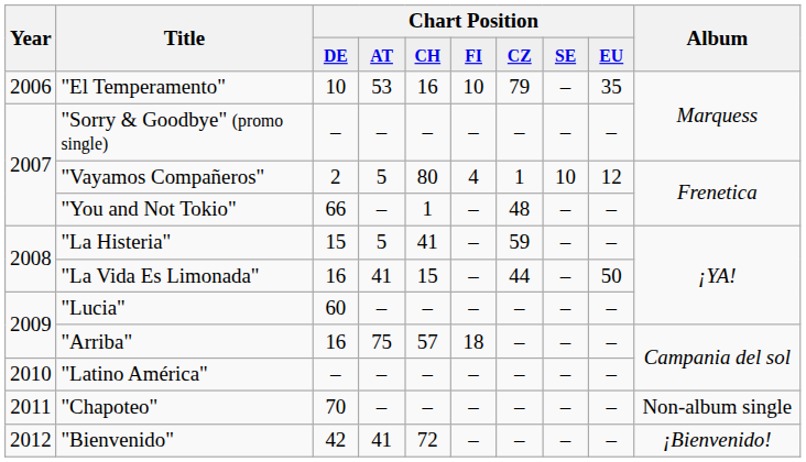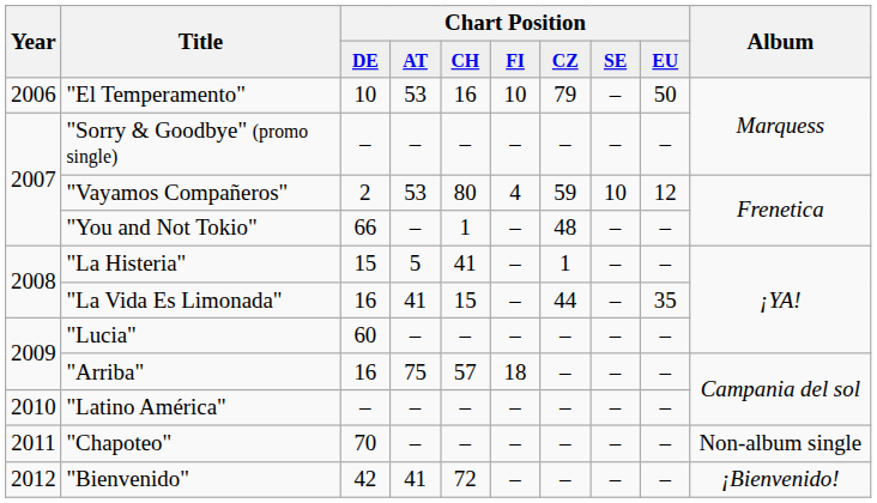 <table class="wikitable">
 <tr>
 <th width="28" rowspan="2">Year</th>
 <th width="190" rowspan="2">Title</th>
 <th colspan="7">Chart Position</th>
 <th width="120" rowspan="2">Album</th>
 </tr>
 <tr bgcolor="#efefef">
 <td width="28" align="center"><small><strong><a href='#'>DE</a></strong></small><br></td>
 <td width="28" align="center"><small><strong><a href='#'>AT</a></strong></small><br></td>
 <td width="28" align="center"><small><strong><a href='#'>CH</a></strong></small><br></td>
 <td width="28" align="center"><small><strong><a href='#'>FI</a></strong></small><br></td>
 <td width="28" align="center"><small><strong><a href='#'>CZ</a></strong></small><br></td>
 <td width="28" align="center"><small><strong><a href='#'>SE</a></strong></small><br></td>
 <td width="28" align="center"><small><strong><a href='#'>EU</a></strong></small><br></td>
 </tr>
 <tr>
 <td align="center">2006</td>
 <td>"El Temperamento"</td>
 <td align="center">10</td>
 <td align="center">53</td>
 <td align="center">16</td>
 <td align="center">10</td>
 <td align="center">79</td>
 <td align="center">–</td>
-<td align="center">35</td>
+<td align="center">50</td>
 <td align="center" rowspan="2"><em>Marquess</em></td>
 </tr>
 <tr>
 <td align="center" rowspan="3">2007</td>
 <td>"Sorry & Goodbye" <small>(promo single)</small></td>
 <td align="center">–</td>
 <td align="center">–</td>
 <td align="center">–</td>
 <td align="center">–</td>
 <td align="center">–</td>
 <td align="center">–</td>
 <td align="center">–</td>
 </tr>
 <tr>
 <td>"Vayamos Compañeros"</td>
 <td align="center">2</td>
-<td align="center">5</td>
+<td align="center">53</td>
 <td align="center">80</td>
 <td align="center">4</td>
-<td align="center">1</td>
+<td align="center">59</td>
 <td align="center">10</td>
 <td align="center">12</td>
 <td align="center" rowspan="2"><em>Frenetica</em></td>
 </tr>
 <tr>
 <td>"You and Not Tokio"</td>
 <td align="center">66</td>
 <td align="center">–</td>
 <td align="center">1</td>
 <td align="center">–</td>
 <td align="center">48</td>
 <td align="center">–</td>
 <td align="center">–</td>
 </tr>
 <tr>
 <td align="center" rowspan="2">2008</td>
 <td>"La Histeria"</td>
 <td align="center">15</td>
 <td align="center">5</td>
 <td align="center">41</td>
 <td align="center">–</td>
-<td align="center">59</td>
+<td align="center">1</td>
 <td align="center">–</td>
 <td align="center">–</td>
 <td align="center" rowspan="3"><em>¡YA!</em></td>
 </tr>
 <tr>
 <td>"La Vida Es Limonada"</td>
 <td align="center">16</td>
 <td align="center">41</td>
 <td align="center">15</td>
 <td align="center">–</td>
 <td align="center">44</td>
 <td align="center">–</td>
-<td align="center">50</td>
+<td align="center">35</td>
 </tr>
 <tr>
 <td align="center" rowspan="2">2009</td>
 <td>"Lucia"</td>
 <td align="center">60</td>
 <td align="center">–</td>
 <td align="center">–</td>
 <td align="center">–</td>
 <td align="center">–</td>
 <td align="center">–</td>
 <td align="center">–</td>
 </tr>
 <tr>
 <td>"Arriba"</td>
 <td align="center">16</td>
 <td align="center">75</td>
 <td align="center">57</td>
 <td align="center">18</td>
 <td align="center">–</td>
 <td align="center">–</td>
 <td align="center">–</td>
 <td align="center" rowspan="2"><em>Campania del sol</em></td>
 </tr>
 <tr>
 <td align="center">2010</td>
 <td>"Latino América"</td>
 <td align="center">–</td>
 <td align="center">–</td>
 <td align="center">–</td>
 <td align="center">–</td>
 <td align="center">–</td>
 <td align="center">–</td>
 <td align="center">–</td>
 </tr>
 <tr>
 <td align="center">2011</td>
 <td>"Chapoteo"</td>
 <td align="center">70</td>
 <td align="center">–</td>
 <td align="center">–</td>
 <td align="center">–</td>
 <td align="center">–</td>
 <td align="center">–</td>
 <td align="center">–</td>
 <td align="center">Non-album single</td>
 </tr>
 <tr>
 <td align="center">2012</td>
 <td>"Bienvenido"</td>
 <td align="center">42</td>
 <td align="center">41</td>
 <td align="center">72</td>
 <td align="center">–</td>
 <td align="center">–</td>
 <td align="center">–</td>
 <td align="center">–</td>
 <td align="center"><em>¡Bienvenido!</em></td>
 </tr>
 </table>
